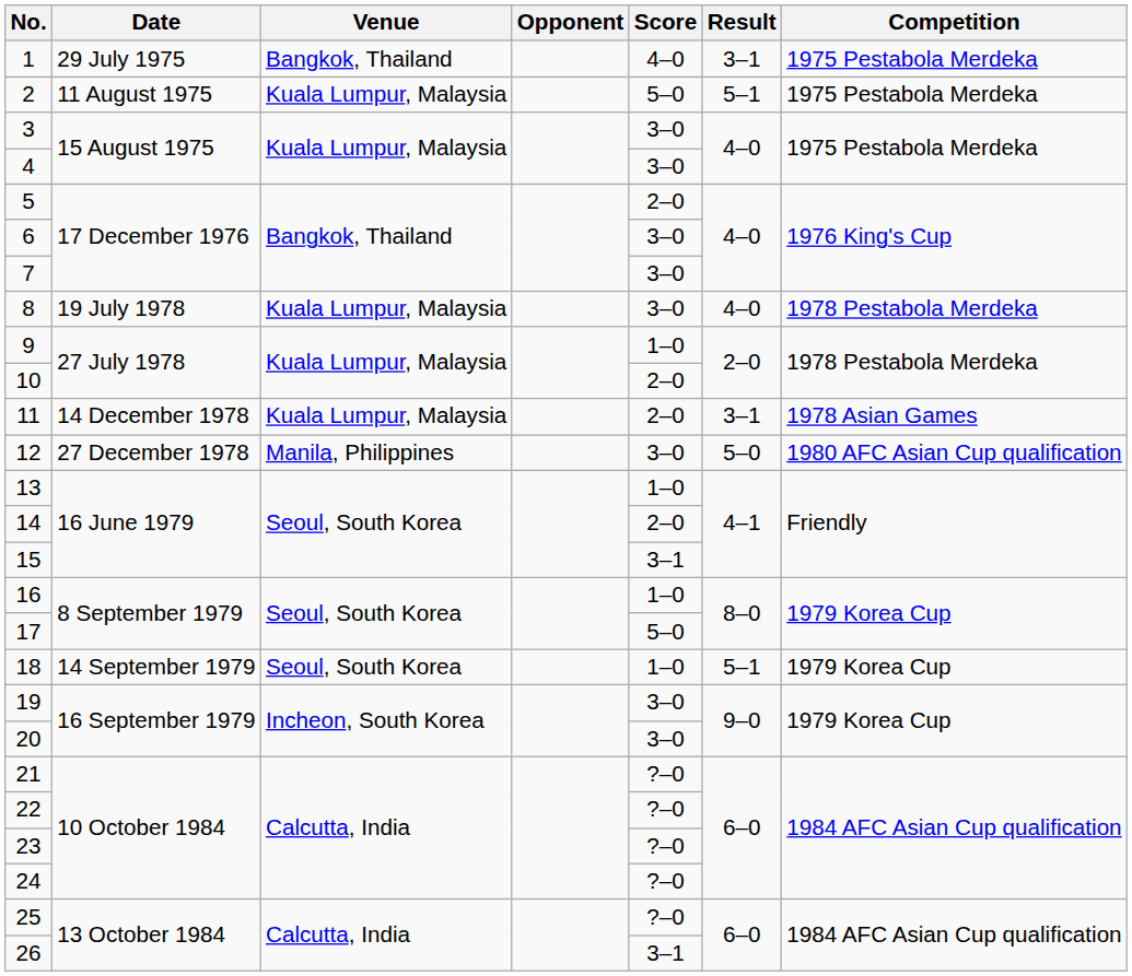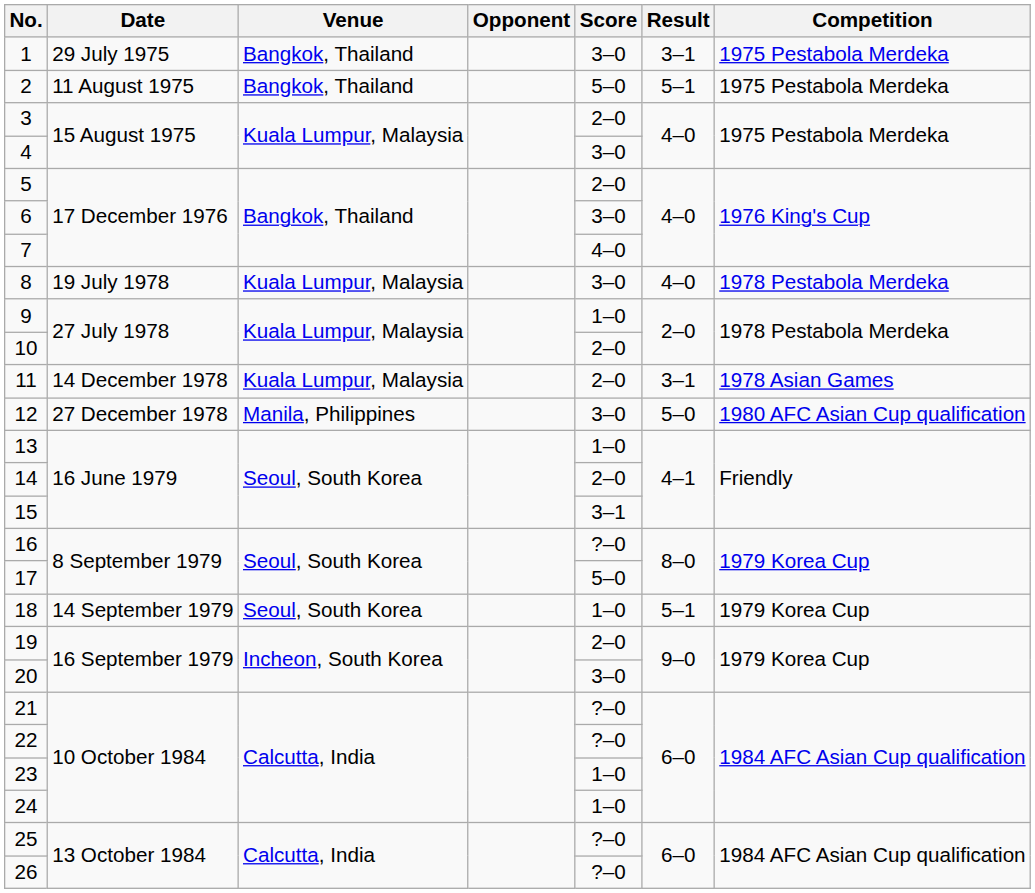 <table class="wikitable sortable">
 <tr>
 <th>No.</th>
 <th>Date</th>
 <th>Venue</th>
 <th>Opponent</th>
 <th>Score</th>
 <th>Result</th>
 <th>Competition</th>
 </tr>
 <tr>
 <td align="center">1</td>
 <td>29 July 1975</td>
 <td><a href='#'>Bangkok</a>, Thailand</td>
 <td></td>
-<td align="center">4–0</td>
+<td align="center">3–0</td>
 <td align="center">3–1</td>
 <td><a href='#'>1975 Pestabola Merdeka</a></td>
 </tr>
 <tr>
 <td align="center">2</td>
 <td>11 August 1975</td>
-<td><a href='#'>Kuala Lumpur</a>, Malaysia</td>
+<td><a href='#'>Bangkok</a>, Thailand</td>
 <td></td>
 <td align="center">5–0</td>
 <td align="center">5–1</td>
 <td>1975 Pestabola Merdeka</td>
 </tr>
 <tr>
 <td align="center">3</td>
 <td rowspan="2">15 August 1975</td>
 <td rowspan="2"><a href='#'>Kuala Lumpur</a>, Malaysia</td>
 <td rowspan="2"></td>
-<td align="center">3–0</td>
+<td align="center">2–0</td>
 <td rowspan="2" align="center">4–0</td>
 <td rowspan="2">1975 Pestabola Merdeka</td>
 </tr>
 <tr>
 <td align="center">4</td>
 <td align="center">3–0</td>
 </tr>
 <tr>
 <td align="center">5</td>
 <td rowspan="3">17 December 1976</td>
 <td rowspan="3"><a href='#'>Bangkok</a>, Thailand</td>
 <td rowspan="3"></td>
 <td align="center">2–0</td>
 <td rowspan="3" align="center">4–0</td>
 <td rowspan="3"><a href='#'>1976 King's Cup</a></td>
 </tr>
 <tr>
 <td align="center">6</td>
 <td align="center">3–0</td>
 </tr>
 <tr>
 <td align="center">7</td>
-<td align="center">3–0</td>
+<td align="center">4–0</td>
 </tr>
 <tr>
 <td align="center">8</td>
 <td>19 July 1978</td>
 <td><a href='#'>Kuala Lumpur</a>, Malaysia</td>
 <td></td>
 <td align="center">3–0</td>
 <td align="center">4–0</td>
 <td><a href='#'>1978 Pestabola Merdeka</a></td>
 </tr>
 <tr>
 <td align="center">9</td>
 <td rowspan="2">27 July 1978</td>
 <td rowspan="2"><a href='#'>Kuala Lumpur</a>, Malaysia</td>
 <td rowspan="2"></td>
 <td align="center">1–0</td>
 <td rowspan="2" align="center">2–0</td>
 <td rowspan="2">1978 Pestabola Merdeka</td>
 </tr>
 <tr>
 <td align="center">10</td>
 <td align="center">2–0</td>
 </tr>
 <tr>
 <td align="center">11</td>
 <td>14 December 1978</td>
 <td><a href='#'>Kuala Lumpur</a>, Malaysia</td>
 <td></td>
 <td align="center">2–0</td>
 <td align="center">3–1</td>
 <td><a href='#'>1978 Asian Games</a></td>
 </tr>
 <tr>
 <td align="center">12</td>
 <td>27 December 1978</td>
 <td><a href='#'>Manila</a>, Philippines</td>
 <td></td>
 <td align="center">3–0</td>
 <td align="center">5–0</td>
 <td><a href='#'>1980 AFC Asian Cup qualification</a></td>
 </tr>
 <tr>
 <td align="center">13</td>
 <td rowspan="3">16 June 1979</td>
 <td rowspan="3"><a href='#'>Seoul</a>, South Korea</td>
 <td rowspan="3"></td>
 <td align="center">1–0</td>
 <td rowspan="3" align="center">4–1</td>
 <td rowspan="3">Friendly</td>
 </tr>
 <tr>
 <td align="center">14</td>
 <td align="center">2–0</td>
 </tr>
 <tr>
 <td align="center">15</td>
 <td align="center">3–1</td>
 </tr>
 <tr>
 <td align="center">16</td>
 <td rowspan="2">8 September 1979</td>
 <td rowspan="2"><a href='#'>Seoul</a>, South Korea</td>
 <td rowspan="2"></td>
-<td align="center">1–0</td>
+<td align="center">?–0</td>
 <td rowspan="2" align="center">8–0</td>
 <td rowspan="2"><a href='#'>1979 Korea Cup</a></td>
 </tr>
 <tr>
 <td align="center">17</td>
 <td align="center">5–0</td>
 </tr>
 <tr>
 <td align="center">18</td>
 <td>14 September 1979</td>
 <td><a href='#'>Seoul</a>, South Korea</td>
 <td></td>
 <td align="center">1–0</td>
 <td align="center">5–1</td>
 <td>1979 Korea Cup</td>
 </tr>
 <tr>
 <td align="center">19</td>
 <td rowspan="2">16 September 1979</td>
 <td rowspan="2"><a href='#'>Incheon</a>, South Korea</td>
 <td rowspan="2"></td>
-<td align="center">3–0</td>
+<td align="center">2–0</td>
 <td rowspan="2" align="center">9–0</td>
 <td rowspan="2">1979 Korea Cup</td>
 </tr>
 <tr>
 <td align="center">20</td>
 <td align="center">3–0</td>
 </tr>
 <tr>
 <td align="center">21</td>
 <td rowspan="4">10 October 1984</td>
 <td rowspan="4"><a href='#'>Calcutta</a>, India</td>
 <td rowspan="4"></td>
 <td align="center">?–0</td>
 <td rowspan="4" align="center">6–0</td>
 <td rowspan="4"><a href='#'>1984 AFC Asian Cup qualification</a></td>
 </tr>
 <tr>
 <td align="center">22</td>
 <td align="center">?–0</td>
 </tr>
 <tr>
 <td align="center">23</td>
-<td align="center">?–0</td>
+<td align="center">1–0</td>
 </tr>
 <tr>
 <td align="center">24</td>
-<td align="center">?–0</td>
+<td align="center">1–0</td>
 </tr>
 <tr>
 <td align="center">25</td>
 <td rowspan="2">13 October 1984</td>
 <td rowspan="2"><a href='#'>Calcutta</a>, India</td>
 <td rowspan="2"></td>
 <td align="center">?–0</td>
 <td rowspan="2" align="center">6–0</td>
 <td rowspan="2">1984 AFC Asian Cup qualification</td>
 </tr>
 <tr>
 <td align="center">26</td>
-<td align="center">3–1</td>
+<td align="center">?–0</td>
 </tr>
 </table>
